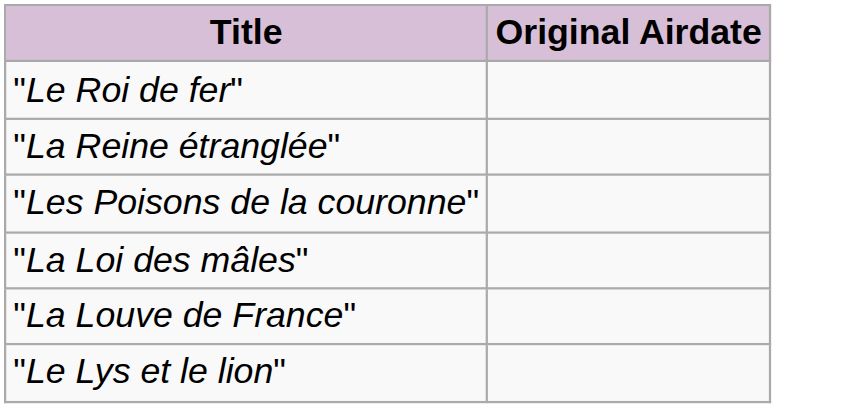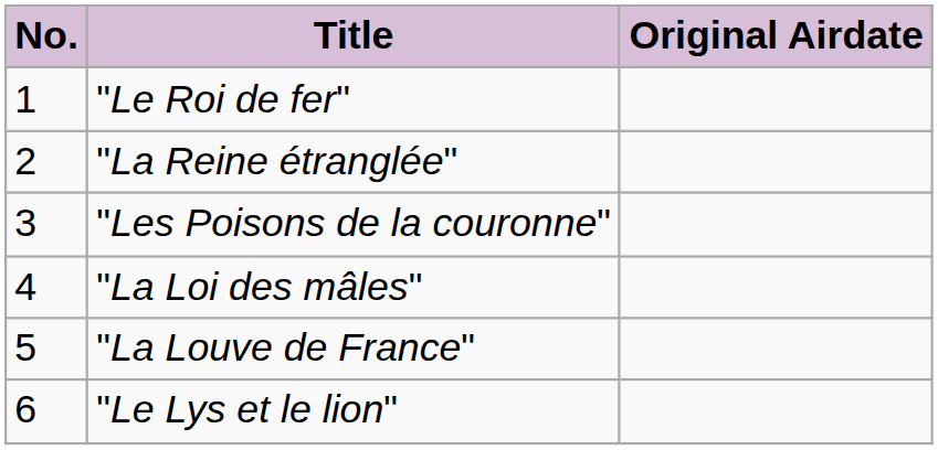 <table class="wikitable" margin-right:auto; background:#fff;">
 <tr style="color:black">
+<th style="background:#D8BFD8;">No.</th>
 <th style="background:#D8BFD8;">Title</th>
 <th style="background:#D8BFD8;">Original Airdate</th>
 </tr>
 <tr>
+<td>1</td>
 <td>"<em>Le Roi de fer</em>"</td>
 <td></td>
 </tr>
 <tr>
+<td>2</td>
 <td>"<em>La Reine étranglée</em>"</td>
 <td></td>
 </tr>
 <tr>
+<td>3</td>
 <td>"<em>Les Poisons de la couronne</em>"</td>
 <td></td>
 </tr>
 <tr>
+<td>4</td>
 <td>"<em>La Loi des mâles</em>"</td>
 <td></td>
 </tr>
 <tr>
+<td>5</td>
 <td>"<em>La Louve de France</em>"</td>
 <td></td>
 </tr>
 <tr>
+<td>6</td>
 <td>"<em>Le Lys et le lion</em>"</td>
 <td></td>
 </tr>
 </table>
